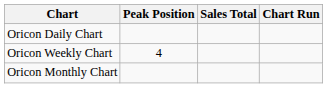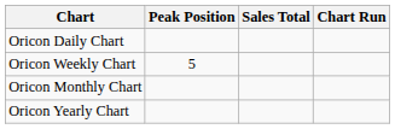 <table class="wikitable">
 <tr>
 <th>Chart</th>
 <th>Peak Position</th>
 <th>Sales Total</th>
 <th>Chart Run</th>
 </tr>
 <tr>
 <td>Oricon Daily Chart</td>
 <td align="center"></td>
 <td></td>
 <td></td>
 </tr>
 <tr>
 <td>Oricon Weekly Chart</td>
-<td align="center">4</td>
+<td align="center">5</td>
 <td></td>
 <td></td>
 </tr>
 <tr>
 <td>Oricon Monthly Chart</td>
 <td align="center"></td>
 <td></td>
 <td></td>
 </tr>
+<tr>
+<td>Oricon Yearly Chart</td>
+<td align="center"></td>
+<td></td>
+<td></td>
+</tr>
 </table>
